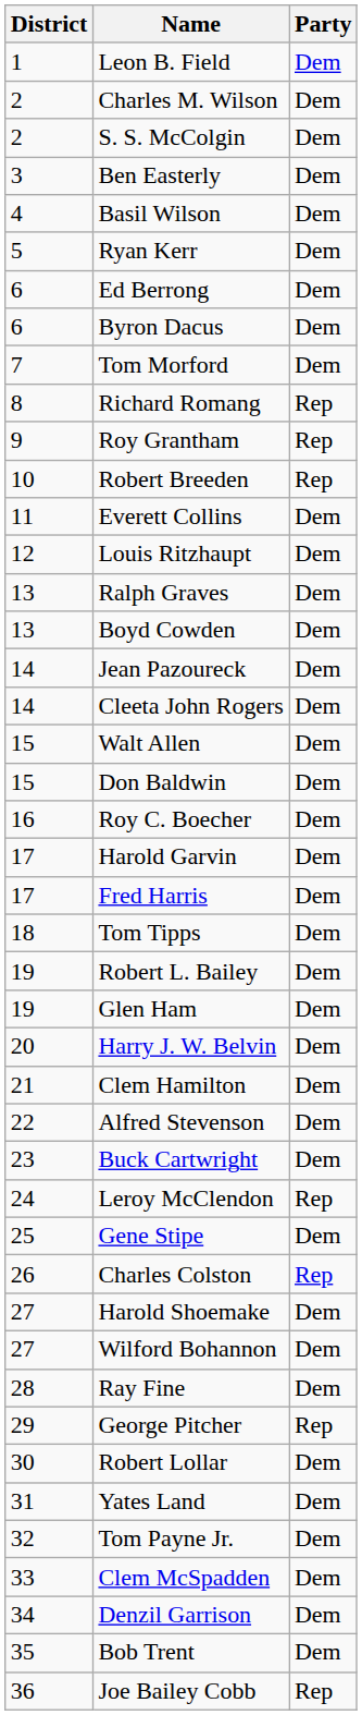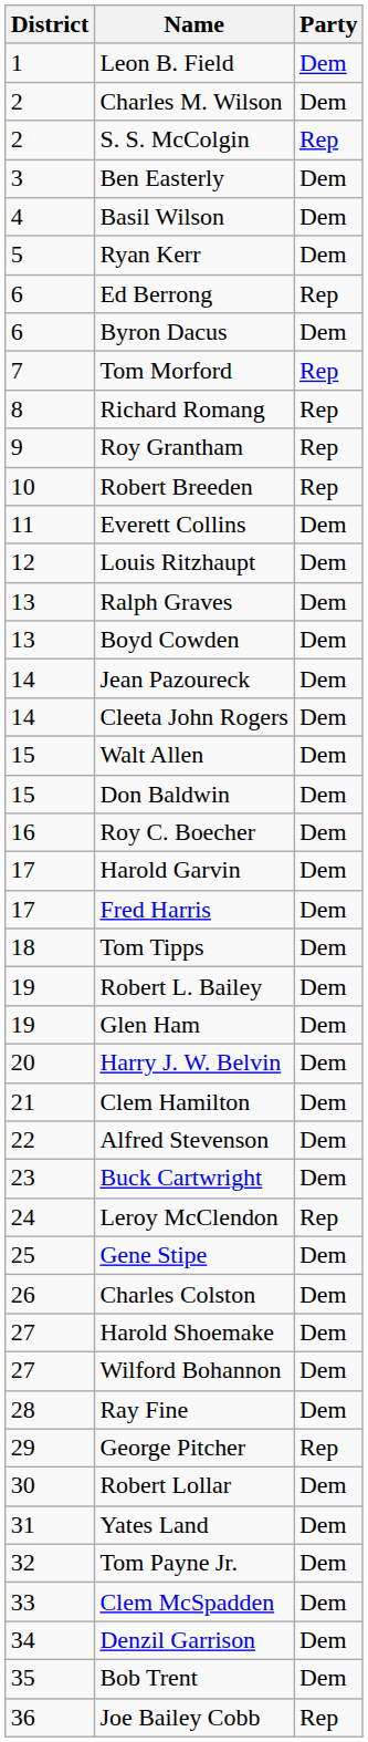 <table class="wikitable sortable">
 <tr>
 <th>District</th>
 <th>Name</th>
 <th>Party</th>
 </tr>
 <tr>
 <td>1</td>
 <td>Leon B. Field</td>
 <td><a href='#'>Dem</a></td>
 </tr>
 <tr>
 <td>2</td>
 <td>Charles M. Wilson</td>
 <td>Dem</td>
 </tr>
 <tr>
 <td>2</td>
 <td>S. S. McColgin</td>
-<td>Dem</td>
+<td><a href='#'>Rep</a></td>
 </tr>
 <tr>
 <td>3</td>
 <td>Ben Easterly</td>
 <td>Dem</td>
 </tr>
 <tr>
 <td>4</td>
 <td>Basil Wilson</td>
 <td>Dem</td>
 </tr>
 <tr>
 <td>5</td>
 <td>Ryan Kerr</td>
 <td>Dem</td>
 </tr>
 <tr>
 <td>6</td>
 <td>Ed Berrong</td>
-<td>Dem</td>
+<td>Rep</td>
 </tr>
 <tr>
 <td>6</td>
 <td>Byron Dacus</td>
 <td>Dem</td>
 </tr>
 <tr>
 <td>7</td>
 <td>Tom Morford</td>
-<td>Dem</td>
+<td><a href='#'>Rep</a></td>
 </tr>
 <tr>
 <td>8</td>
 <td>Richard Romang</td>
 <td>Rep</td>
 </tr>
 <tr>
 <td>9</td>
 <td>Roy Grantham</td>
 <td>Rep</td>
 </tr>
 <tr>
 <td>10</td>
 <td>Robert Breeden</td>
 <td>Rep</td>
 </tr>
 <tr>
 <td>11</td>
 <td>Everett Collins</td>
 <td>Dem</td>
 </tr>
 <tr>
 <td>12</td>
 <td>Louis Ritzhaupt</td>
 <td>Dem</td>
 </tr>
 <tr>
 <td>13</td>
 <td>Ralph Graves</td>
 <td>Dem</td>
 </tr>
 <tr>
 <td>13</td>
 <td>Boyd Cowden</td>
 <td>Dem</td>
 </tr>
 <tr>
 <td>14</td>
 <td>Jean Pazoureck</td>
 <td>Dem</td>
 </tr>
 <tr>
 <td>14</td>
 <td>Cleeta John Rogers</td>
 <td>Dem</td>
 </tr>
 <tr>
 <td>15</td>
 <td>Walt Allen</td>
 <td>Dem</td>
 </tr>
 <tr>
 <td>15</td>
 <td>Don Baldwin</td>
 <td>Dem</td>
 </tr>
 <tr>
 <td>16</td>
 <td>Roy C. Boecher</td>
 <td>Dem</td>
 </tr>
 <tr>
 <td>17</td>
 <td>Harold Garvin</td>
 <td>Dem</td>
 </tr>
 <tr>
 <td>17</td>
 <td><a href='#'>Fred Harris</a></td>
 <td>Dem</td>
 </tr>
 <tr>
 <td>18</td>
 <td>Tom Tipps</td>
 <td>Dem</td>
 </tr>
 <tr>
 <td>19</td>
 <td>Robert L. Bailey</td>
 <td>Dem</td>
 </tr>
 <tr>
 <td>19</td>
 <td>Glen Ham</td>
 <td>Dem</td>
 </tr>
 <tr>
 <td>20</td>
 <td><a href='#'>Harry J. W. Belvin</a></td>
 <td>Dem</td>
 </tr>
 <tr>
 <td>21</td>
 <td>Clem Hamilton</td>
 <td>Dem</td>
 </tr>
 <tr>
 <td>22</td>
 <td>Alfred Stevenson</td>
 <td>Dem</td>
 </tr>
 <tr>
 <td>23</td>
 <td><a href='#'>Buck Cartwright</a></td>
 <td>Dem</td>
 </tr>
 <tr>
 <td>24</td>
 <td>Leroy McClendon</td>
 <td>Rep</td>
 </tr>
 <tr>
 <td>25</td>
 <td><a href='#'>Gene Stipe</a></td>
 <td>Dem</td>
 </tr>
 <tr>
 <td>26</td>
 <td>Charles Colston</td>
-<td><a href='#'>Rep</a></td>
+<td>Dem</td>
 </tr>
 <tr>
 <td>27</td>
 <td>Harold Shoemake</td>
 <td>Dem</td>
 </tr>
 <tr>
 <td>27</td>
 <td>Wilford Bohannon</td>
 <td>Dem</td>
 </tr>
 <tr>
 <td>28</td>
 <td>Ray Fine</td>
 <td>Dem</td>
 </tr>
 <tr>
 <td>29</td>
 <td>George Pitcher</td>
 <td>Rep</td>
 </tr>
 <tr>
 <td>30</td>
 <td>Robert Lollar</td>
 <td>Dem</td>
 </tr>
 <tr>
 <td>31</td>
 <td>Yates Land</td>
 <td>Dem</td>
 </tr>
 <tr>
 <td>32</td>
 <td>Tom Payne Jr.</td>
 <td>Dem</td>
 </tr>
 <tr>
 <td>33</td>
 <td><a href='#'>Clem McSpadden</a></td>
 <td>Dem</td>
 </tr>
 <tr>
 <td>34</td>
 <td><a href='#'>Denzil Garrison</a></td>
 <td>Dem</td>
 </tr>
 <tr>
 <td>35</td>
 <td>Bob Trent</td>
 <td>Dem</td>
 </tr>
 <tr>
 <td>36</td>
 <td>Joe Bailey Cobb</td>
 <td>Rep</td>
 </tr>
 </table>
